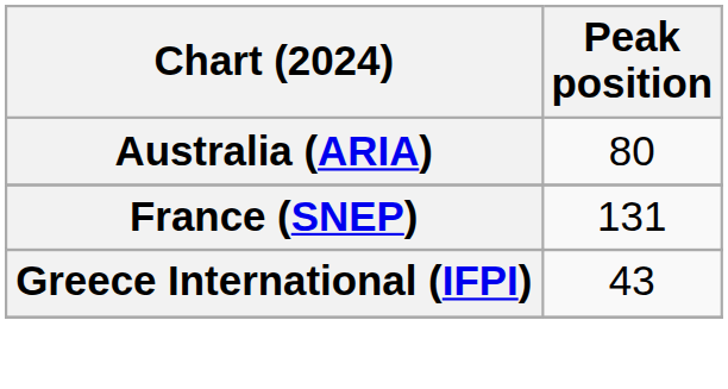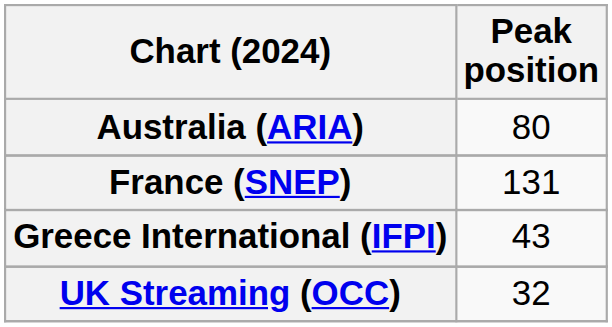 <table class="wikitable sortable plainrowheaders" style="text-align:center;">
 <tr>
 <th scope="col">Chart (2024)</th>
 <th scope="col">Peak<br>position</th>
 </tr>
 <tr>
 <th scope="row">Australia (<a href='#'>ARIA</a>)</th>
 <td>80</td>
 </tr>
 <tr>
 </tr>
 <tr>
 <th scope="row">France (<a href='#'>SNEP</a>)</th>
 <td>131</td>
 </tr>
 <tr>
 </tr>
 <tr>
 <th scope="row">Greece International (<a href='#'>IFPI</a>)</th>
 <td>43</td>
 </tr>
 <tr>
 </tr>
 <tr>
+<th scope="row"><a href='#'>UK Streaming</a> (<a href='#'>OCC</a>)</th>
+<td>32</td>
+</tr>
+<tr>
 </tr>
 </table>
